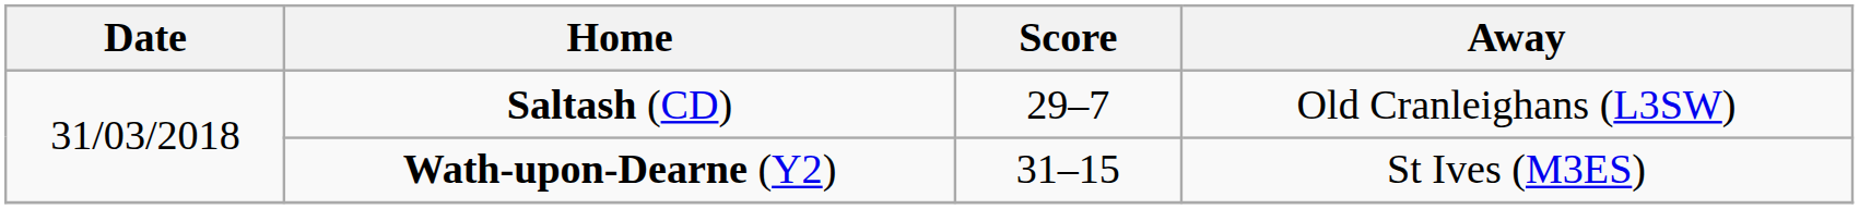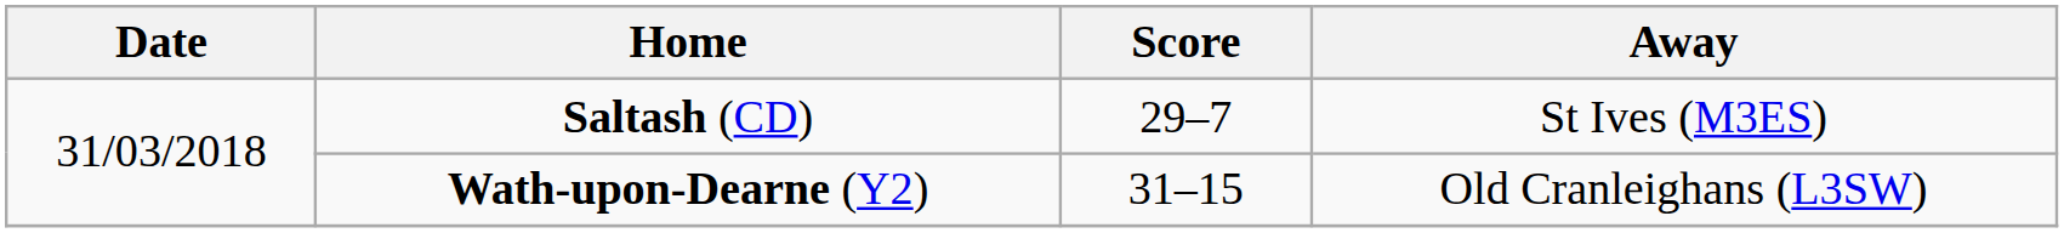 <table class="wikitable" style="text-align: center">
 <tr>
 <th width=100>Date</th>
 <th width=250>Home</th>
 <th width=80>Score</th>
 <th width=250>Away</th>
 </tr>
 <tr>
 <td rowspan=2>31/03/2018</td>
 <td><strong>Saltash</strong> (<a href='#'>CD</a>)</td>
 <td>29–7</td>
-<td>Old Cranleighans (<a href='#'>L3SW</a>)</td>
+<td>St Ives (<a href='#'>M3ES</a>)</td>
 </tr>
 <tr>
 <td><strong>Wath-upon-Dearne</strong> (<a href='#'>Y2</a>)</td>
 <td>31–15</td>
-<td>St Ives (<a href='#'>M3ES</a>)</td>
+<td>Old Cranleighans (<a href='#'>L3SW</a>)</td>
 </tr>
 <tr>
 </tr>
 </table>
